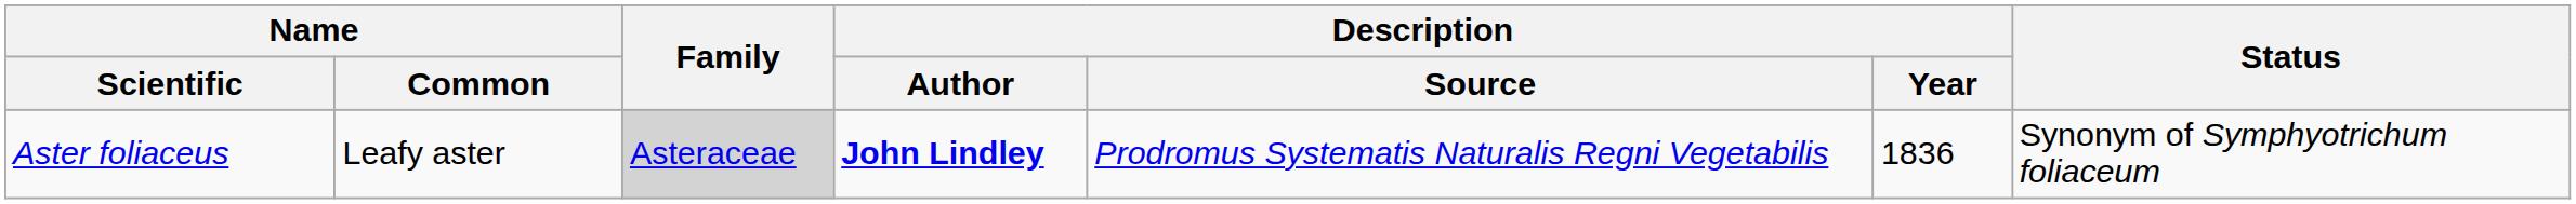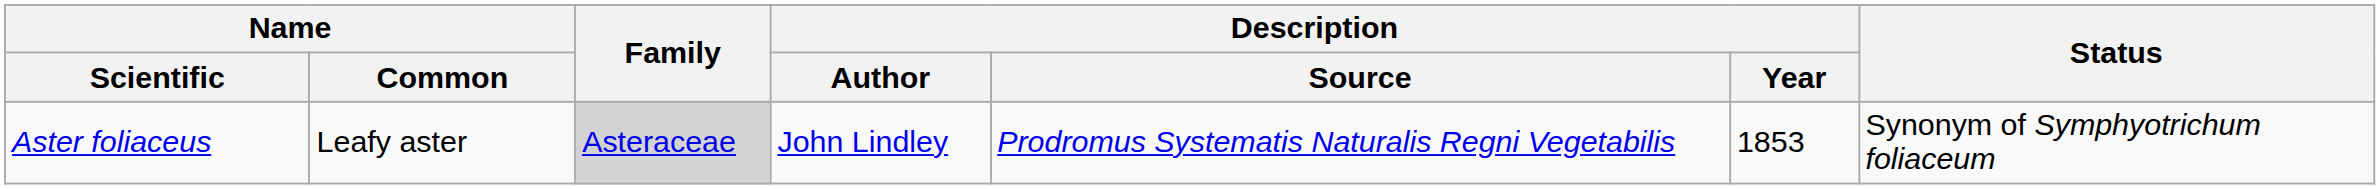 <table class="wikitable sortable">
 <tr>
 <th colspan="2" scope="col" width="10%">Name</th>
 <th rowspan="2" scope="col" width="1%">Family</th>
 <th colspan="3" scope="col" width="20%">Description</th>
 <th rowspan="2" scope="col" width="10%">Status</th>
 </tr>
 <tr>
 <th>Scientific</th>
 <th>Common</th>
 <th>Author</th>
 <th>Source</th>
 <th>Year</th>
 </tr>
 <tr>
 <td><em><a href='#'>Aster foliaceus</a></em></td>
 <td>Leafy aster</td>
 <td style="background: lightgrey;"><a href='#'>Asteraceae</a></td>
-<td><strong><a href='#'>John Lindley</a></strong></td>
+<td><a href='#'>John Lindley</a></td>
 <td><em><a href='#'>Prodromus Systematis Naturalis Regni Vegetabilis</a></em></td>
-<td>1836</td>
+<td>1853</td>
 <td>Synonym of <em>Symphyotrichum foliaceum</em></td>
 </tr>
 </table>
